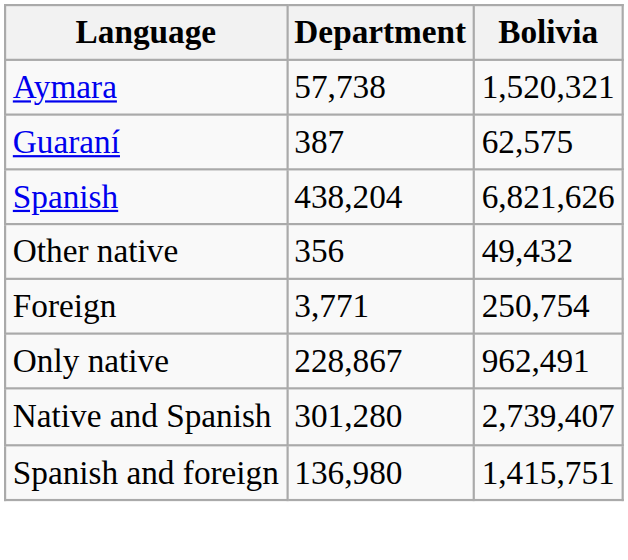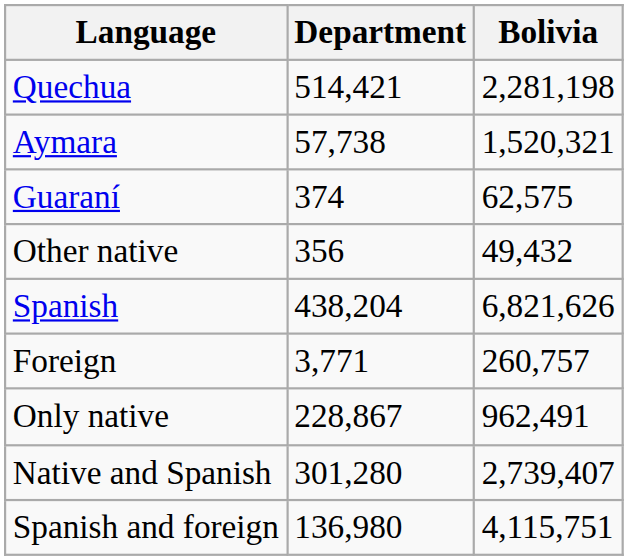 <table class="wikitable" style="font-size: 95%">
 <tr>
 <th>Language</th>
 <th>Department</th>
 <th>Bolivia</th>
+</tr>
+<tr>
+<td><a href='#'>Quechua</a></td>
+<td align="left">514,421</td>
+<td align="left">2,281,198</td>
 </tr>
 <tr>
 <td><a href='#'>Aymara</a></td>
 <td align="left">57,738</td>
 <td align="left">1,520,321</td>
 </tr>
 <tr>
 <td><a href='#'>Guaraní</a></td>
-<td align="left">387</td>
+<td align="left">374</td>
 <td align="left">62,575</td>
+</tr>
+<tr>
+<td>Other native</td>
+<td align="left">356</td>
+<td align="left">49,432</td>
 </tr>
 <tr>
 <td><a href='#'>Spanish</a></td>
 <td align="left">438,204</td>
 <td align="left">6,821,626</td>
 </tr>
 <tr>
-<td>Other native</td>
-<td align="left">356</td>
-<td align="left">49,432</td>
-</tr>
-<tr>
 <td>Foreign</td>
 <td align="left">3,771</td>
-<td align="left">250,754</td>
+<td align="left">260,757</td>
 </tr>
 <tr>
 <td>Only native</td>
 <td align="left">228,867</td>
 <td align="left">962,491</td>
 </tr>
 <tr>
 <td>Native and Spanish</td>
 <td align="left">301,280</td>
 <td align="left">2,739,407</td>
 </tr>
 <tr>
 <td>Spanish and foreign</td>
 <td align="left">136,980</td>
-<td align="left">1,415,751</td>
+<td align="left">4,115,751</td>
 </tr>
 </table>
